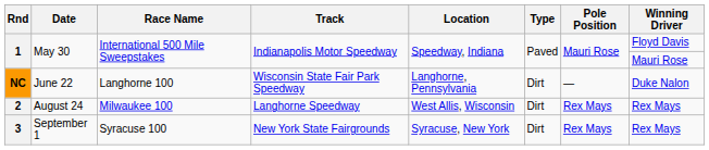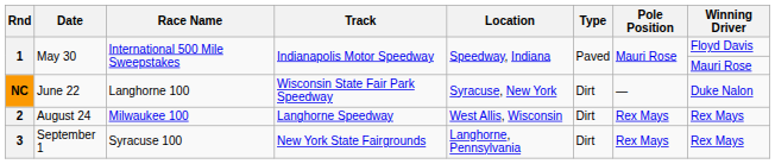 <table class="wikitable" style="font-size:85%">
 <tr>
 <th>Rnd</th>
 <th>Date</th>
 <th>Race Name</th>
 <th>Track</th>
 <th>Location</th>
 <th>Type</th>
 <th>Pole Position</th>
 <th>Winning Driver</th>
 </tr>
 <tr>
 <th rowspan=2>1</th>
 <td rowspan=2>May 30</td>
 <td rowspan=2> <a href='#'>International 500 Mile Sweepstakes</a></td>
 <td rowspan=2><a href='#'>Indianapolis Motor Speedway</a></td>
 <td rowspan=2><a href='#'>Speedway</a>, <a href='#'>Indiana</a></td>
 <td rowspan=2>Paved</td>
 <td rowspan=2> <a href='#'>Mauri Rose</a></td>
 <td> <a href='#'>Floyd Davis</a></td>
 </tr>
 <tr>
 <td> <a href='#'>Mauri Rose</a></td>
 </tr>
 <tr>
 <th style="background:#fb9902; text-align:center;"><strong>NC</strong></th>
 <td>June 22</td>
 <td> Langhorne 100</td>
 <td><a href='#'>Wisconsin State Fair Park Speedway</a></td>
-<td><a href='#'>Langhorne</a>, <a href='#'>Pennsylvania</a></td>
+<td><a href='#'>Syracuse</a>, <a href='#'>New York</a></td>
 <td>Dirt</td>
 <td>—</td>
 <td> <a href='#'>Duke Nalon</a></td>
 </tr>
 <tr>
 <th>2</th>
 <td>August 24</td>
 <td> <a href='#'>Milwaukee 100</a></td>
 <td><a href='#'>Langhorne Speedway</a></td>
 <td><a href='#'>West Allis</a>, <a href='#'>Wisconsin</a></td>
 <td>Dirt</td>
 <td> <a href='#'>Rex Mays</a></td>
 <td> <a href='#'>Rex Mays</a></td>
 </tr>
 <tr>
 <th>3</th>
 <td>September 1</td>
 <td> Syracuse 100</td>
 <td><a href='#'>New York State Fairgrounds</a></td>
-<td><a href='#'>Syracuse</a>, <a href='#'>New York</a></td>
+<td><a href='#'>Langhorne</a>, <a href='#'>Pennsylvania</a></td>
 <td>Dirt</td>
 <td> <a href='#'>Rex Mays</a></td>
 <td> <a href='#'>Rex Mays</a></td>
 </tr>
 </table>
